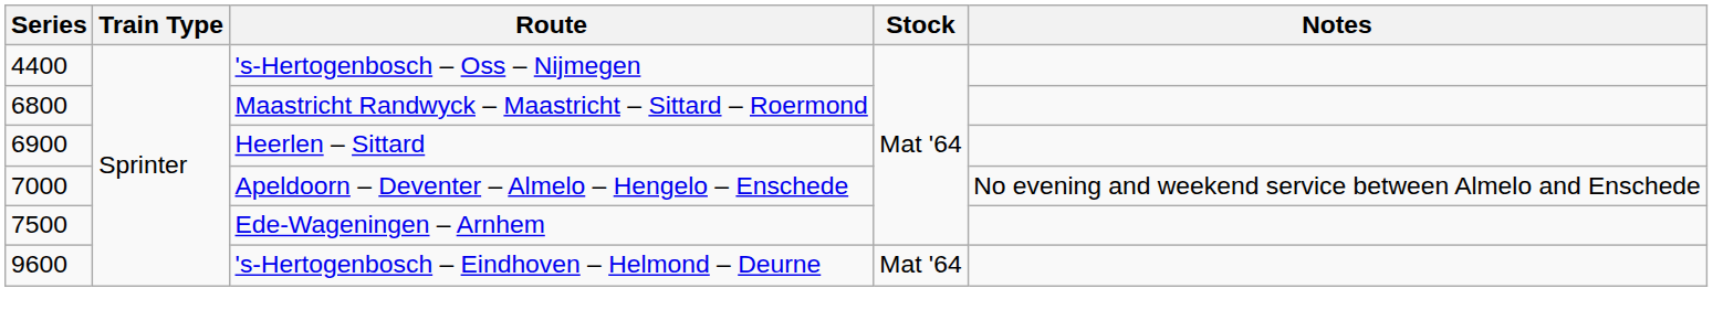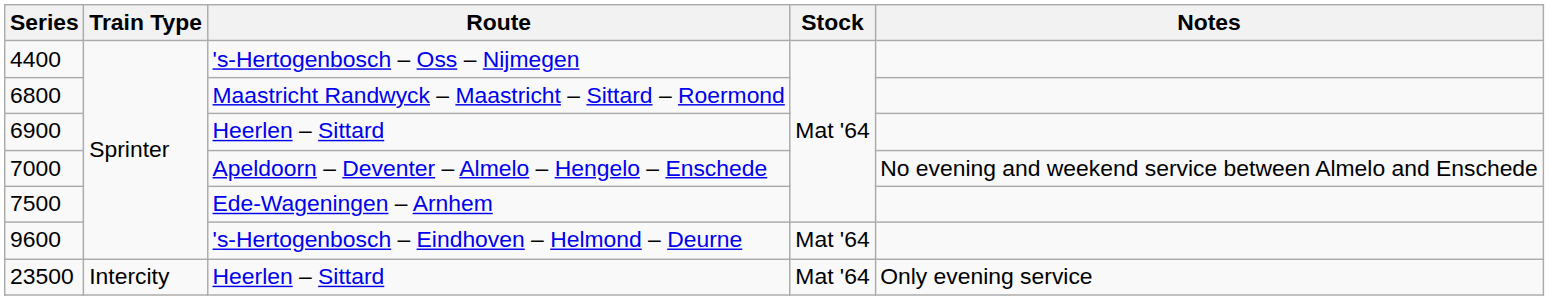 <table class="wikitable vatop">
 <tr>
 <th>Series</th>
 <th>Train Type</th>
 <th>Route</th>
 <th>Stock</th>
 <th>Notes</th>
 </tr>
 <tr>
 <td>4400</td>
 <td rowspan="6">Sprinter</td>
 <td><a href='#'>'s-Hertogenbosch</a> – <a href='#'>Oss</a> – <a href='#'>Nijmegen</a></td>
 <td rowspan="5">Mat '64</td>
 <td></td>
 </tr>
 <tr>
 <td>6800</td>
 <td><a href='#'>Maastricht Randwyck</a> – <a href='#'>Maastricht</a> – <a href='#'>Sittard</a> – <a href='#'>Roermond</a></td>
 <td></td>
 </tr>
 <tr>
 <td>6900</td>
 <td><a href='#'>Heerlen</a> – <a href='#'>Sittard</a></td>
 <td></td>
 </tr>
 <tr>
 <td>7000</td>
 <td><a href='#'>Apeldoorn</a> – <a href='#'>Deventer</a> – <a href='#'>Almelo</a> – <a href='#'>Hengelo</a> – <a href='#'>Enschede</a></td>
 <td>No evening and weekend service between Almelo and Enschede</td>
 </tr>
 <tr>
 <td>7500</td>
 <td><a href='#'>Ede-Wageningen</a> – <a href='#'>Arnhem</a></td>
 <td></td>
 </tr>
 <tr>
 <td>9600</td>
 <td><a href='#'>'s-Hertogenbosch</a> – <a href='#'>Eindhoven</a> – <a href='#'>Helmond</a> – <a href='#'>Deurne</a></td>
 <td>Mat '64</td>
 <td></td>
 </tr>
+<tr>
+<td>23500</td>
+<td>Intercity</td>
+<td><a href='#'>Heerlen</a> – <a href='#'>Sittard</a></td>
+<td>Mat '64</td>
+<td>Only evening service</td>
+</tr>
 </table>
